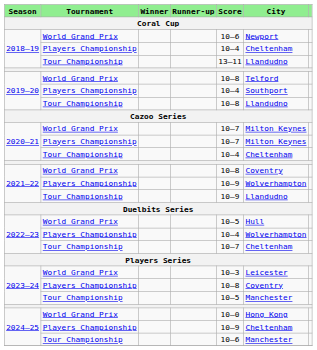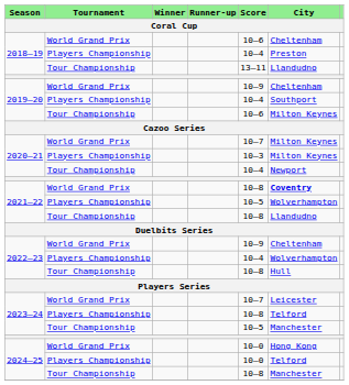 <table class="wikitable">
 <tr>
 <th scope="col" style="background-color:#90ee90;">Season</th>
 <th scope="col" style="background-color:#90ee90;">Tournament</th>
 <th scope="col" style="background-color:#90ee90;">Winner</th>
 <th scope="col" style="background-color:#90ee90;">Runner-up</th>
 <th scope="col" style="background-color:#90ee90;">Score</th>
 <th scope="col" style="background-color:#90ee90;">City</th>
 <th scope="col" style="background-color:#90ee90;"></th>
 </tr>
 <tr>
 <th colspan=7 style="text-align:center;">Coral Cup</th>
 </tr>
 <tr>
 <td scope="row" rowspan=3><a href='#'>2018–19</a></td>
 <td><a href='#'>World Grand Prix</a></td>
 <td></td>
 <td></td>
 <td style="text-align:center;">10–6</td>
-<td><a href='#'>Newport</a></td>
+<td><a href='#'>Cheltenham</a></td>
 <td></td>
 </tr>
 <tr>
 <td><a href='#'>Players Championship</a></td>
 <td></td>
 <td></td>
 <td style="text-align:center;">10–4</td>
-<td><a href='#'>Cheltenham</a></td>
+<td><a href='#'>Preston</a></td>
 <td></td>
 </tr>
 <tr>
 <td><a href='#'>Tour Championship</a></td>
 <td></td>
 <td></td>
 <td style="text-align:center;">13–11</td>
 <td><a href='#'>Llandudno</a></td>
 <td></td>
 </tr>
 <tr>
 <th colspan=7 style="text-align:center;"></th>
 </tr>
 <tr>
 <td scope="row" rowspan=3><a href='#'>2019–20</a></td>
 <td><a href='#'>World Grand Prix</a></td>
 <td></td>
 <td></td>
-<td style="text-align:center;">10–8</td>
-<td><a href='#'>Telford</a></td>
+<td style="text-align:center;">10–9</td>
+<td><a href='#'>Cheltenham</a></td>
 <td></td>
 </tr>
 <tr>
 <td><a href='#'>Players Championship</a></td>
 <td></td>
 <td></td>
 <td style="text-align:center;">10–4</td>
 <td><a href='#'>Southport</a></td>
 <td></td>
 </tr>
 <tr>
 <td><a href='#'>Tour Championship</a></td>
 <td></td>
 <td></td>
-<td style="text-align:center;">10–8</td>
-<td><a href='#'>Llandudno</a></td>
+<td style="text-align:center;">10–6</td>
+<td><a href='#'>Milton Keynes</a></td>
 <td></td>
 </tr>
 <tr>
 <th colspan=7 style="text-align:center;">Cazoo Series</th>
 </tr>
 <tr>
 <td scope="row" rowspan=3><a href='#'>2020–21</a></td>
 <td><a href='#'>World Grand Prix</a></td>
 <td></td>
 <td></td>
 <td style="text-align:center;">10–7</td>
 <td><a href='#'>Milton Keynes</a></td>
 <td></td>
 </tr>
 <tr>
 <td><a href='#'>Players Championship</a></td>
 <td></td>
 <td></td>
-<td style="text-align:center;">10–7</td>
+<td style="text-align: center">10–3</td>
 <td><a href='#'>Milton Keynes</a></td>
 <td></td>
 </tr>
 <tr>
 <td><a href='#'>Tour Championship</a></td>
 <td></td>
 <td></td>
 <td style="text-align:center;">10–4</td>
-<td><a href='#'>Cheltenham</a></td>
+<td><a href='#'>Newport</a></td>
 <td></td>
 </tr>
 <tr>
 <th colspan=7 style="text-align:center:"></th>
 </tr>
 <tr>
 <td scope="row" rowspan=3><a href='#'>2021–22</a></td>
 <td><a href='#'>World Grand Prix</a></td>
 <td></td>
 <td></td>
 <td style="text-align:center;">10–8</td>
-<td><a href='#'>Coventry</a></td>
+<td><strong><a href='#'>Coventry</a></strong></td>
 <td></td>
 </tr>
 <tr>
 <td><a href='#'>Players Championship</a></td>
 <td></td>
 <td></td>
-<td style="text-align:center;">10–9</td>
+<td style="text-align:center;">10–5</td>
 <td><a href='#'>Wolverhampton</a></td>
 <td></td>
 </tr>
 <tr>
 <td><a href='#'>Tour Championship</a></td>
 <td></td>
 <td></td>
-<td style="text-align:center;">10–9</td>
+<td style="text-align:center;">10–8</td>
 <td><a href='#'>Llandudno</a></td>
 <td></td>
 </tr>
 <tr>
 <th colspan=7 style="text-align:center;">Duelbits Series</th>
 </tr>
 <tr>
 <td scope="row" rowspan=3><a href='#'>2022–23</a></td>
 <td><a href='#'>World Grand Prix</a></td>
 <td></td>
 <td></td>
-<td style="text-align:center;">10–5</td>
-<td><a href='#'>Hull</a></td>
+<td style="text-align:center;">10–9</td>
+<td><a href='#'>Cheltenham</a></td>
 <td></td>
 </tr>
 <tr>
 <td><a href='#'>Players Championship</a></td>
 <td></td>
 <td></td>
 <td style="text-align: center">10–4</td>
 <td><a href='#'>Wolverhampton</a></td>
 <td></td>
 </tr>
 <tr>
 <td><a href='#'>Tour Championship</a></td>
 <td></td>
 <td></td>
-<td style="text-align:center;">10–7</td>
-<td><a href='#'>Cheltenham</a></td>
+<td style="text-align:center;">10–8</td>
+<td><a href='#'>Hull</a></td>
 <td></td>
 </tr>
 <tr>
 <th colspan=7 style="text-align:center;">Players Series</th>
 </tr>
 <tr>
 <td scope="row" rowspan=3><a href='#'>2023–24</a></td>
 <td><a href='#'>World Grand Prix</a></td>
 <td></td>
 <td></td>
-<td style="text-align: center">10–3</td>
+<td style="text-align:center;">10–7</td>
 <td><a href='#'>Leicester</a></td>
 <td></td>
 </tr>
 <tr>
 <td><a href='#'>Players Championship</a></td>
 <td></td>
 <td></td>
 <td style="text-align: center">10–8</td>
-<td><a href='#'>Coventry</a></td>
+<td><a href='#'>Telford</a></td>
 <td></td>
 </tr>
 <tr>
 <td><a href='#'>Tour Championship</a></td>
 <td></td>
 <td></td>
 <td style="text-align:center;">10–5</td>
 <td><a href='#'>Manchester</a></td>
 <td></td>
 </tr>
 <tr>
 <th colspan=7 style="text-align:center:"></th>
 </tr>
 <tr>
 <td scope="row" rowspan=3><a href='#'>2024–25</a></td>
 <td><a href='#'>World Grand Prix</a></td>
 <td></td>
 <td></td>
 <td style="text-align:center;">10–0</td>
 <td><a href='#'>Hong Kong</a></td>
 <td></td>
 </tr>
 <tr>
 <td><a href='#'>Players Championship</a></td>
 <td></td>
 <td></td>
-<td style="text-align: center">10–9</td>
-<td><a href='#'>Cheltenham</a></td>
+<td style="text-align:center;">10–0</td>
+<td><a href='#'>Telford</a></td>
 <td></td>
 </tr>
 <tr>
 <td><a href='#'>Tour Championship</a></td>
 <td></td>
 <td></td>
-<td style="text-align:center;">10–6</td>
+<td style="text-align:center;">10–8</td>
 <td><a href='#'>Manchester</a></td>
 <td></td>
 </tr>
 <tr>
 </tr>
 </table>
